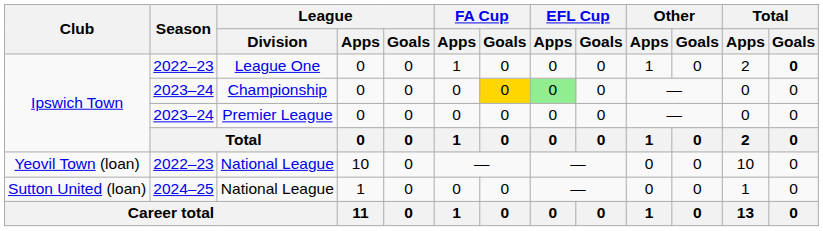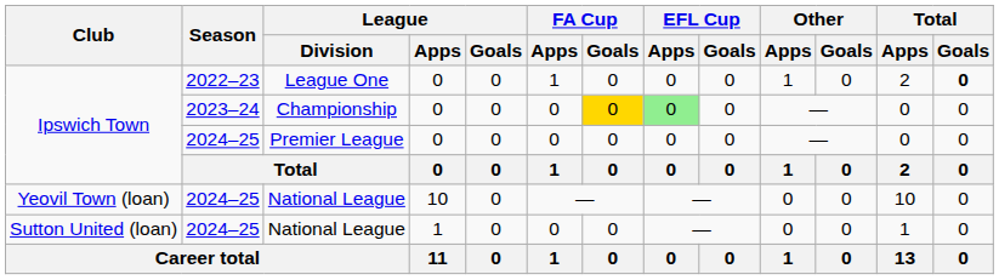 <table class="wikitable" style="text-align:center">
 <tr>
 <th rowspan="2">Club</th>
 <th rowspan="2">Season</th>
 <th colspan="3">League</th>
 <th colspan="2"><a href='#'>FA Cup</a></th>
 <th colspan="2"><a href='#'>EFL Cup</a></th>
 <th colspan="2">Other</th>
 <th colspan="2">Total</th>
 </tr>
 <tr>
 <th>Division</th>
 <th>Apps</th>
 <th>Goals</th>
 <th>Apps</th>
 <th>Goals</th>
 <th>Apps</th>
 <th>Goals</th>
 <th>Apps</th>
 <th>Goals</th>
 <th>Apps</th>
 <th>Goals</th>
 </tr>
 <tr>
 <td rowspan="4"><a href='#'>Ipswich Town</a></td>
 <td><a href='#'>2022–23</a></td>
 <td><a href='#'>League One</a></td>
 <td>0</td>
 <td>0</td>
 <td>1</td>
 <td>0</td>
 <td>0</td>
 <td>0</td>
 <td>1</td>
 <td>0</td>
 <td>2</td>
 <td><strong>0</strong></td>
 </tr>
 <tr>
 <td><a href='#'>2023–24</a></td>
 <td><a href='#'>Championship</a></td>
 <td>0</td>
 <td>0</td>
 <td>0</td>
 <td style="background: gold;">0</td>
 <td style="background: lightgreen;">0</td>
 <td>0</td>
 <td colspan=2>—</td>
 <td>0</td>
 <td>0</td>
 </tr>
 <tr>
-<td><a href='#'>2023–24</a></td>
+<td><a href='#'>2024–25</a></td>
 <td><a href='#'>Premier League</a></td>
 <td>0</td>
 <td>0</td>
 <td>0</td>
 <td>0</td>
 <td>0</td>
 <td>0</td>
 <td colspan=2>—</td>
 <td>0</td>
 <td>0</td>
 </tr>
 <tr>
 <th colspan="2">Total</th>
 <th>0</th>
 <th>0</th>
 <th>1</th>
 <th>0</th>
 <th>0</th>
 <th>0</th>
 <th>1</th>
 <th>0</th>
 <th>2</th>
 <th>0</th>
 </tr>
 <tr>
 <td><a href='#'>Yeovil Town</a> (loan)</td>
-<td><a href='#'>2022–23</a></td>
+<td><a href='#'>2024–25</a></td>
 <td><a href='#'>National League</a></td>
 <td>10</td>
 <td>0</td>
 <td colspan=2>—</td>
 <td colspan=2>—</td>
 <td>0</td>
 <td>0</td>
 <td>10</td>
 <td>0</td>
 </tr>
 <tr>
 <td><a href='#'>Sutton United</a> (loan)</td>
 <td><a href='#'>2024–25</a></td>
 <td>National League</td>
 <td>1</td>
 <td>0</td>
 <td>0</td>
 <td>0</td>
 <td colspan=2>—</td>
 <td>0</td>
 <td>0</td>
 <td>1</td>
 <td>0</td>
 </tr>
 <tr>
 <th colspan="3">Career total</th>
 <th>11</th>
 <th>0</th>
 <th>1</th>
 <th>0</th>
 <th>0</th>
 <th>0</th>
 <th>1</th>
 <th>0</th>
 <th>13</th>
 <th>0</th>
 </tr>
 </table>
